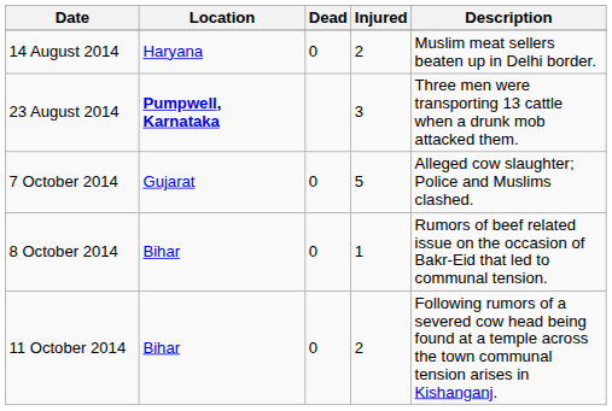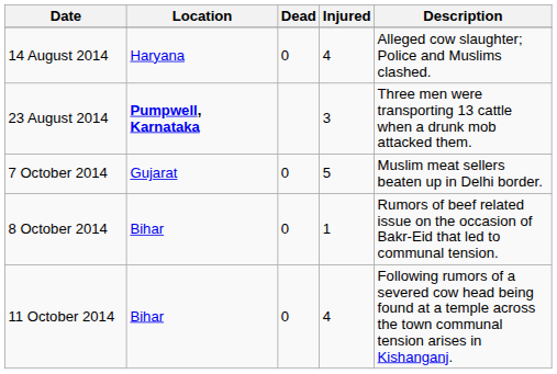 <table class="wikitable sortable">
 <tr>
 <th scope="col" style="width: 8rem;">Date</th>
 <th scope="col" style="width: 10rem;">Location</th>
 <th data-sort-type="number">Dead</th>
 <th data-sort-type="number">Injured</th>
 <th class="unsortable">Description</th>
 </tr>
 <tr>
 </tr>
 <tr>
 <td>14 August 2014</td>
 <td><a href='#'>Haryana</a></td>
 <td>0</td>
-<td>2</td>
-<td>Muslim meat sellers beaten up in Delhi border.</td>
+<td>4</td>
+<td>Alleged cow slaughter; Police and Muslims clashed.</td>
 </tr>
 <tr>
 <td>23 August 2014</td>
 <td><strong><a href='#'>Pumpwell</a>, <a href='#'>Karnataka</a></strong></td>
 <td></td>
 <td>3</td>
 <td>Three men were transporting 13 cattle when a drunk mob attacked them.</td>
 </tr>
 <tr>
 <td>7 October 2014</td>
 <td><a href='#'>Gujarat</a></td>
 <td>0</td>
 <td>5</td>
-<td>Alleged cow slaughter; Police and Muslims clashed.</td>
+<td>Muslim meat sellers beaten up in Delhi border.</td>
 </tr>
 <tr>
 <td>8 October 2014</td>
 <td><a href='#'>Bihar</a></td>
 <td>0</td>
 <td>1</td>
 <td>Rumors of beef related issue on the occasion of Bakr-Eid that led to communal tension.</td>
 </tr>
 <tr>
 <td>11 October 2014</td>
 <td><a href='#'>Bihar</a></td>
 <td>0</td>
-<td>2</td>
+<td>4</td>
 <td>Following rumors of a severed cow head being found at a temple across the town communal tension arises in <a href='#'>Kishanganj</a>.</td>
 </tr>
 </table>
